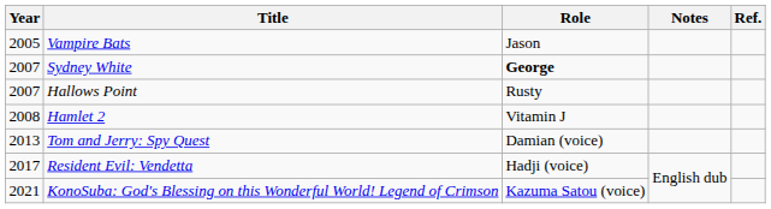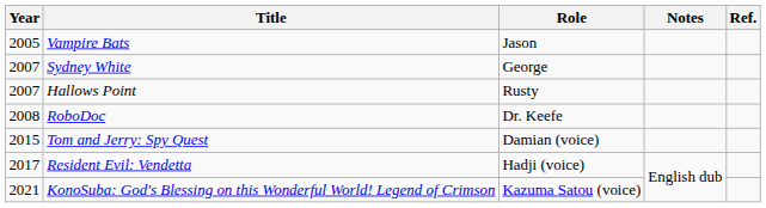 <table class="wikitable">
 <tr>
 <th>Year</th>
 <th>Title</th>
 <th>Role</th>
 <th>Notes</th>
 <th>Ref.</th>
 </tr>
 <tr>
 <td>2005</td>
 <td><em><a href='#'>Vampire Bats</a></em></td>
 <td>Jason</td>
 <td></td>
 <td></td>
 </tr>
 <tr>
 <td>2007</td>
 <td><em><a href='#'>Sydney White</a></em></td>
-<td><strong>George</strong></td>
+<td>George</td>
 <td></td>
 <td></td>
 </tr>
 <tr>
 <td>2007</td>
 <td><em>Hallows Point</em></td>
 <td>Rusty</td>
 <td></td>
 <td></td>
 </tr>
 <tr>
 <td>2008</td>
-<td><em><a href='#'>Hamlet 2</a></em></td>
-<td>Vitamin J</td>
+<td><em><a href='#'>RoboDoc</a></em></td>
+<td>Dr. Keefe</td>
 <td></td>
 <td></td>
 </tr>
 <tr>
-<td>2013</td>
+<td>2015</td>
 <td><em><a href='#'>Tom and Jerry: Spy Quest</a></em></td>
 <td>Damian (voice)</td>
 <td></td>
 <td></td>
 </tr>
 <tr>
 <td>2017</td>
 <td><em><a href='#'>Resident Evil: Vendetta</a></em></td>
 <td>Hadji (voice)</td>
 <td rowspan = '2'>English dub</td>
 <td></td>
 </tr>
 <tr>
 <td>2021</td>
 <td><em><a href='#'>KonoSuba: God's Blessing on this Wonderful World! Legend of Crimson</a></em></td>
 <td><a href='#'>Kazuma Satou</a> (voice)</td>
 <td></td>
 </tr>
 </table>
